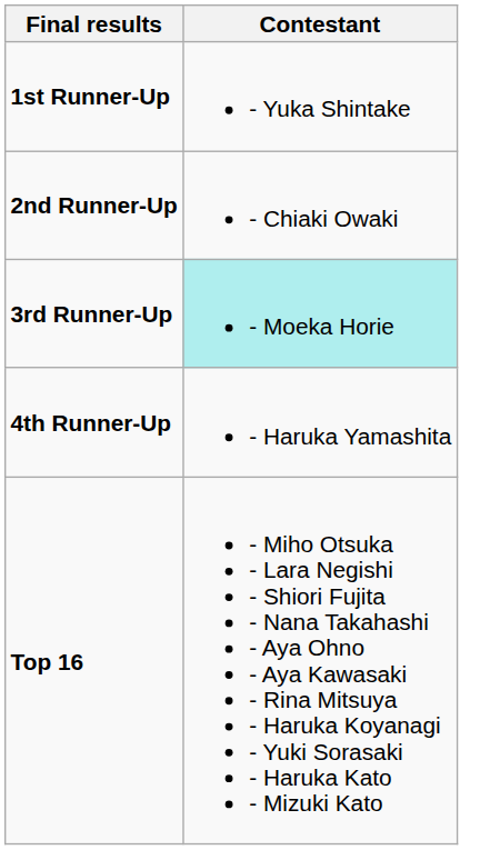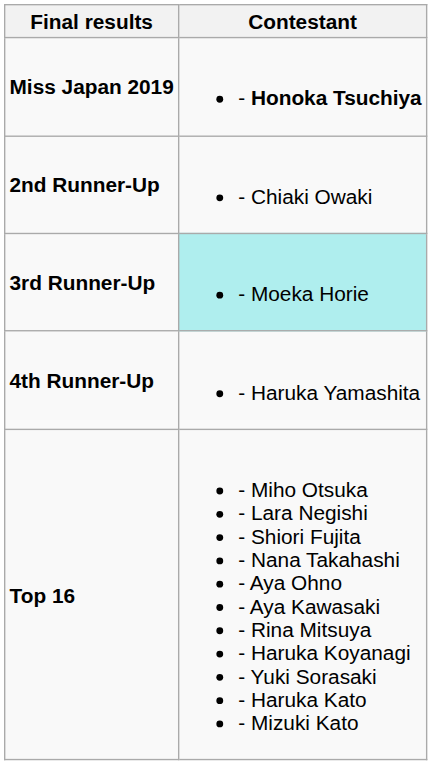 <table class="wikitable unsortable" style="font-size: 95%;">
 <tr>
 <th>Final results</th>
 <th>Contestant</th>
 </tr>
 <tr>
-<td><strong>1st Runner-Up</strong></td>
-<td><br><ul><li><strong></strong> - Yuka Shintake</li></ul></td>
+<td><strong>Miss Japan 2019</strong></td>
+<td><br><ul><li><strong></strong> - <strong>Honoka Tsuchiya</strong></li></ul></td>
 </tr>
 <tr>
 <td><strong>2nd Runner-Up</strong></td>
 <td><br><ul><li><strong></strong> - Chiaki Owaki</li></ul></td>
 </tr>
 <tr>
 <td><strong>3rd Runner-Up</strong></td>
 <td style="background: paleturquoise;"><br><ul><li><strong></strong> - Moeka Horie</li></ul></td>
 </tr>
 <tr>
 <td><strong>4th Runner-Up</strong></td>
 <td><br><ul><li><strong></strong> - Haruka Yamashita</li></ul></td>
 </tr>
 <tr>
 <td><strong>Top 16</strong></td>
 <td><br><ul><li><strong></strong> - Miho Otsuka</li><li><strong></strong> - Lara Negishi</li><li><strong></strong> - Shiori Fujita</li><li><strong></strong> - Nana Takahashi</li><li><strong></strong> - Aya Ohno</li><li><strong></strong> - Aya Kawasaki</li><li><strong></strong> - Rina Mitsuya</li><li><strong></strong> - Haruka Koyanagi</li><li><strong></strong> - Yuki Sorasaki</li><li><strong></strong> - Haruka Kato</li><li><strong></strong> - Mizuki Kato</li></ul></td>
 </tr>
 </table>
